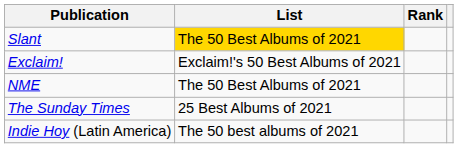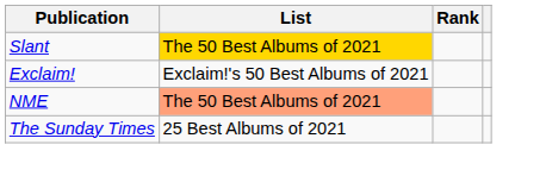 <table class="wikitable sortable">
 <tr>
 <th>Publication</th>
 <th>List</th>
 <th>Rank</th>
 <th class="unsortable"></th>
 </tr>
 <tr>
 <td><a href='#'><em>Slant</em></a></td>
 <td style="background: gold;">The 50 Best Albums of 2021</td>
 <td></td>
 <td></td>
 </tr>
 <tr>
 <td><em><a href='#'>Exclaim!</a></em></td>
 <td>Exclaim!'s 50 Best Albums of 2021</td>
 <td></td>
 <td></td>
 </tr>
 <tr>
 <td><em><a href='#'>NME</a></em></td>
-<td>The 50 Best Albums of 2021</td>
+<td style="background: lightsalmon;">The 50 Best Albums of 2021</td>
 <td></td>
 <td></td>
 </tr>
 <tr>
 <td><em><a href='#'>The Sunday Times</a></em></td>
 <td>25 Best Albums of 2021</td>
 <td></td>
 <td></td>
 </tr>
-<tr>
-<td><em><a href='#'>Indie Hoy</a></em> (Latin America)</td>
-<td>The 50 best albums of 2021</td>
-<td></td>
-<td></td>
-</tr>
 </table>
